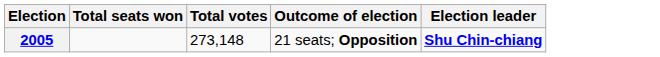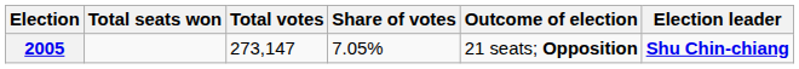 <table class="wikitable">
 <tr>
 <th>Election</th>
 <th>Total seats won</th>
 <th>Total votes</th>
+<th>Share of votes</th>
 <th>Outcome of election</th>
 <th>Election leader</th>
 </tr>
 <tr>
 <th><a href='#'>2005</a></th>
 <td></td>
-<td>273,148</td>
+<td>273,147</td>
+<td>7.05%</td>
 <td>21 seats; <strong>Opposition</strong> </td>
 <td><strong><a href='#'>Shu Chin-chiang</a></strong></td>
 </tr>
 </table>
